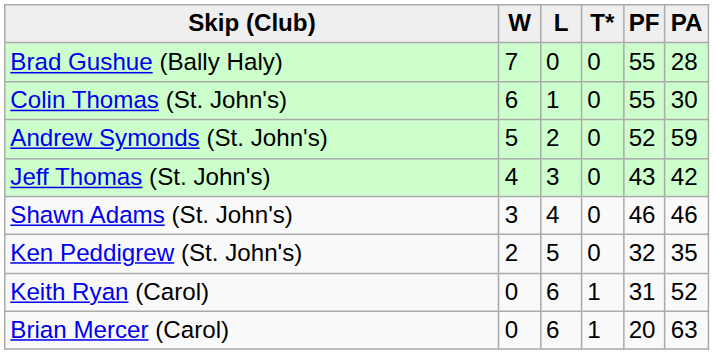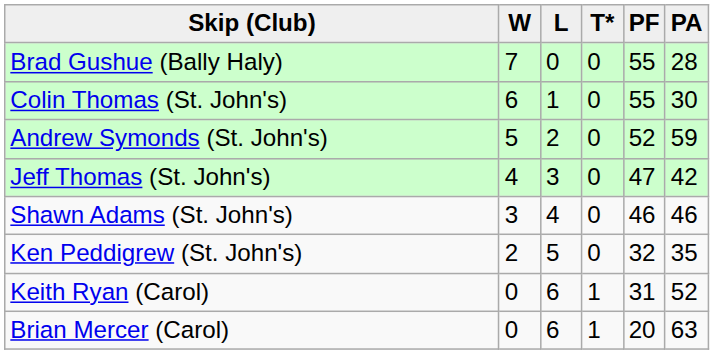 <table class="wikitable">
 <tr>
 <th style="background:#efefef; width:320px;">Skip (Club)</th>
 <th style="background:#efefef; width:20px;">W</th>
 <th style="background:#efefef; width:20px;">L</th>
 <th style="background:#efefef; width:20px;">T*</th>
 <th style="background:#efefef; width:20px;">PF</th>
 <th style="background:#efefef; width:20px;">PA</th>
 </tr>
 <tr style="background:#cfc;">
 <td><a href='#'>Brad Gushue</a> (Bally Haly)</td>
 <td>7</td>
 <td>0</td>
 <td>0</td>
 <td>55</td>
 <td>28</td>
 </tr>
 <tr style="background:#cfc;">
 <td><a href='#'>Colin Thomas</a> (St. John's)</td>
 <td>6</td>
 <td>1</td>
 <td>0</td>
 <td>55</td>
 <td>30</td>
 </tr>
 <tr style="background:#cfc;">
 <td><a href='#'>Andrew Symonds</a> (St. John's)</td>
 <td>5</td>
 <td>2</td>
 <td>0</td>
 <td>52</td>
 <td>59</td>
 </tr>
 <tr style="background:#cfc;">
 <td><a href='#'>Jeff Thomas</a> (St. John's)</td>
 <td>4</td>
 <td>3</td>
 <td>0</td>
-<td>43</td>
+<td>47</td>
 <td>42</td>
 </tr>
 <tr>
 <td><a href='#'>Shawn Adams</a> (St. John's)</td>
 <td>3</td>
 <td>4</td>
 <td>0</td>
 <td>46</td>
 <td>46</td>
 </tr>
 <tr>
 <td><a href='#'>Ken Peddigrew</a> (St. John's)</td>
 <td>2</td>
 <td>5</td>
 <td>0</td>
 <td>32</td>
 <td>35</td>
 </tr>
 <tr>
 <td><a href='#'>Keith Ryan</a> (Carol)</td>
 <td>0</td>
 <td>6</td>
 <td>1</td>
 <td>31</td>
 <td>52</td>
 </tr>
 <tr>
 <td><a href='#'>Brian Mercer</a> (Carol)</td>
 <td>0</td>
 <td>6</td>
 <td>1</td>
 <td>20</td>
 <td>63</td>
 </tr>
 </table>
